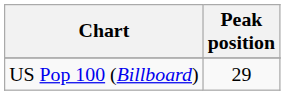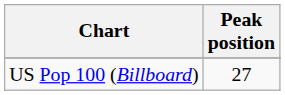 <table class="wikitable" border="1">
 <tr>
 <th>Chart</th>
 <th>Peak<br>position</th>
 </tr>
 <tr>
 </tr>
 <tr>
 </tr>
 <tr>
 </tr>
 <tr>
 </tr>
 <tr>
 </tr>
 <tr>
 </tr>
 <tr>
 <td>US <a href='#'>Pop 100</a> (<em><a href='#'>Billboard</a></em>)</td>
-<td align="center">29</td>
+<td align="center">27</td>
 </tr>
 </table>
